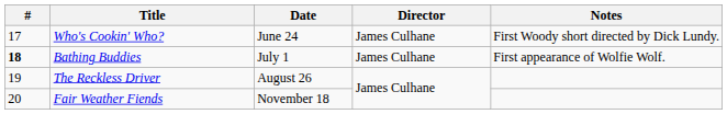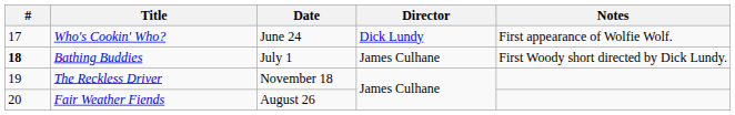 <table class="wikitable">
 <tr>
 <th style="width:3em">#</th>
 <th style="width:15em">Title</th>
 <th style="width:7em">Date</th>
 <th style="width:10em">Director</th>
 <th>Notes</th>
 </tr>
 <tr>
 <td>17</td>
 <td><em><a href='#'>Who's Cookin' Who?</a></em></td>
 <td>June 24</td>
-<td>James Culhane</td>
-<td>First Woody short directed by Dick Lundy.</td>
+<td><a href='#'>Dick Lundy</a></td>
+<td>First appearance of Wolfie Wolf.</td>
 </tr>
 <tr>
 <td><strong>18</strong></td>
 <td><em><a href='#'>Bathing Buddies</a></em></td>
 <td>July 1</td>
 <td>James Culhane</td>
-<td>First appearance of Wolfie Wolf.</td>
+<td>First Woody short directed by Dick Lundy.</td>
 </tr>
 <tr>
 <td>19</td>
 <td><em><a href='#'>The Reckless Driver</a></em></td>
-<td>August 26</td>
+<td>November 18</td>
 <td rowspan="2">James Culhane</td>
 <td></td>
 </tr>
 <tr>
 <td>20</td>
 <td><em><a href='#'>Fair Weather Fiends</a></em></td>
-<td>November 18</td>
+<td>August 26</td>
 <td></td>
 </tr>
 </table>
